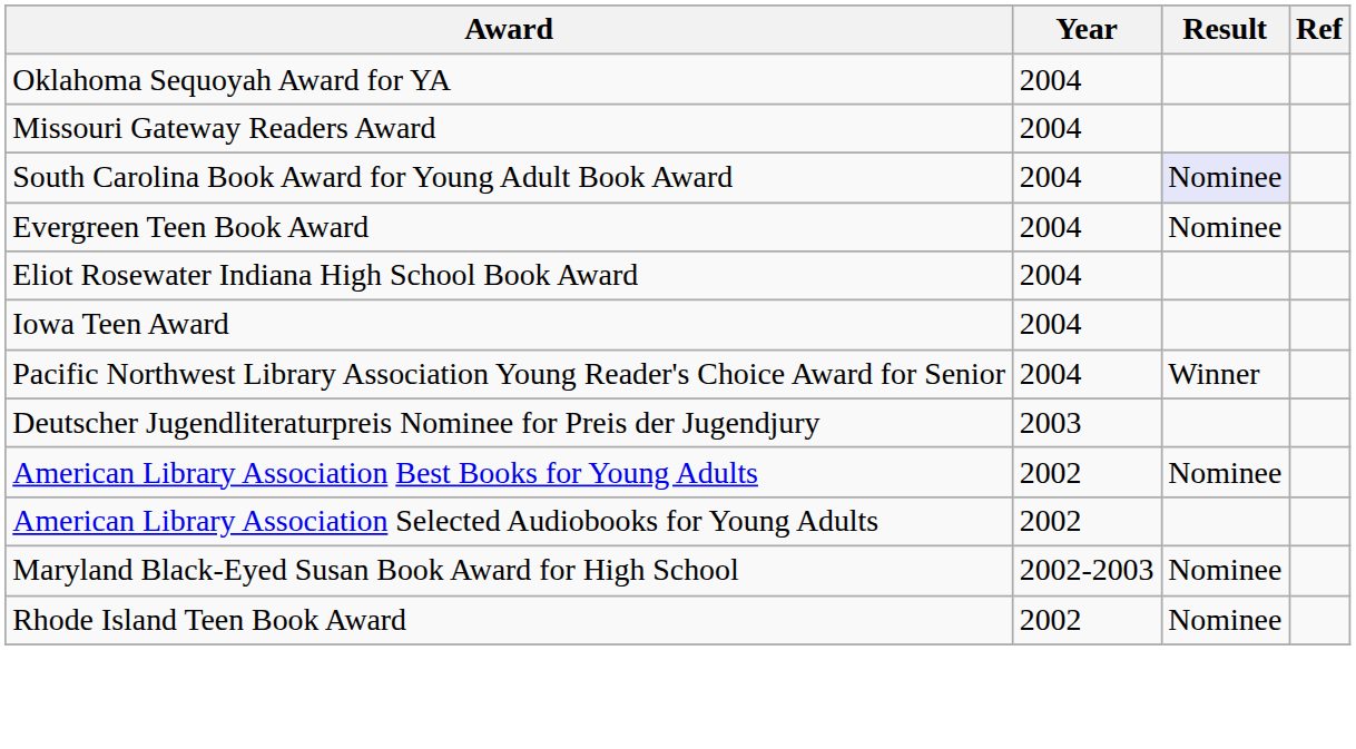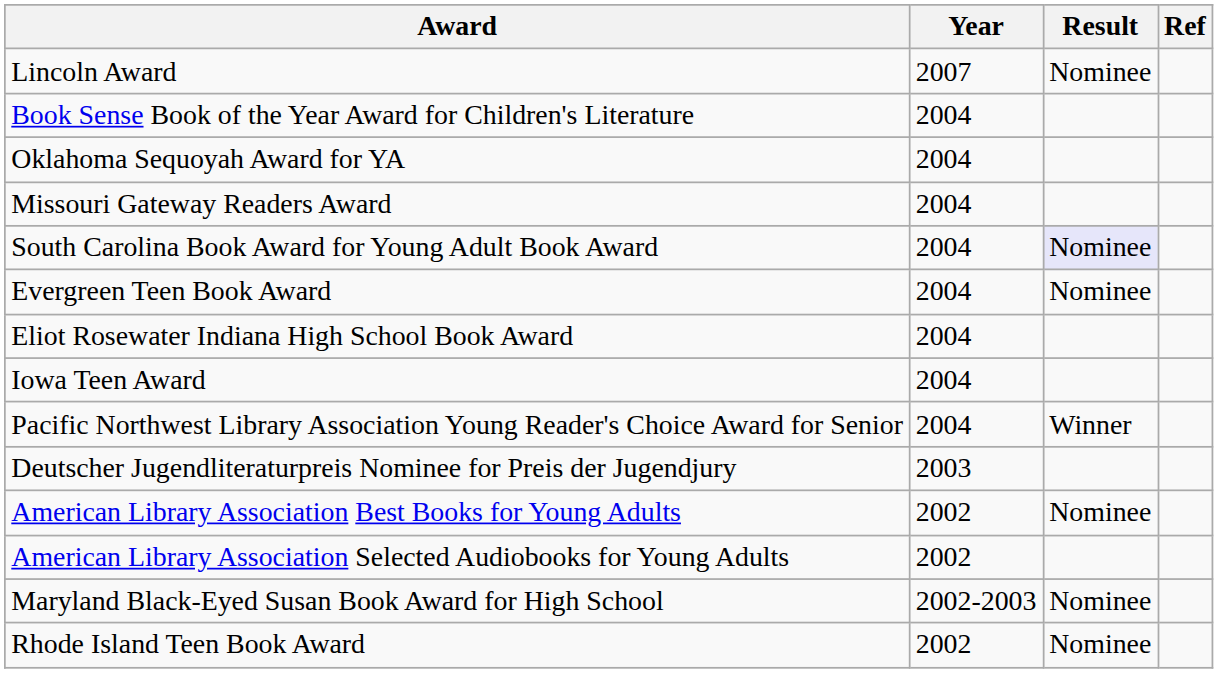 <table class="wikitable">
 <tr>
 <th>Award</th>
 <th>Year</th>
 <th>Result</th>
 <th>Ref</th>
+</tr>
+<tr>
+<td>Lincoln Award</td>
+<td>2007</td>
+<td>Nominee</td>
+<td></td>
+</tr>
+<tr>
+<td><a href='#'>Book Sense</a> Book of the Year Award for Children's Literature</td>
+<td>2004</td>
+<td></td>
+<td></td>
 </tr>
 <tr>
 <td>Oklahoma Sequoyah Award for YA</td>
 <td>2004</td>
 <td></td>
 <td></td>
 </tr>
 <tr>
 <td>Missouri Gateway Readers Award</td>
 <td>2004</td>
 <td></td>
 <td></td>
 </tr>
 <tr>
 <td>South Carolina Book Award for Young Adult Book Award</td>
 <td>2004</td>
 <td style="background: lavender;">Nominee</td>
 <td></td>
 </tr>
 <tr>
 <td>Evergreen Teen Book Award</td>
 <td>2004</td>
 <td>Nominee</td>
 <td></td>
 </tr>
 <tr>
 <td>Eliot Rosewater Indiana High School Book Award</td>
 <td>2004</td>
 <td></td>
 <td></td>
 </tr>
 <tr>
 <td>Iowa Teen Award</td>
 <td>2004</td>
 <td></td>
 <td></td>
 </tr>
 <tr>
 <td>Pacific Northwest Library Association Young Reader's Choice Award for Senior</td>
 <td>2004</td>
 <td>Winner</td>
 <td></td>
 </tr>
 <tr>
 <td>Deutscher Jugendliteraturpreis Nominee for Preis der Jugendjury</td>
 <td>2003</td>
 <td></td>
 <td></td>
 </tr>
 <tr>
 <td><a href='#'>American Library Association</a>  <a href='#'>Best Books for Young Adults</a></td>
 <td>2002</td>
 <td>Nominee</td>
 <td></td>
 </tr>
 <tr>
 <td><a href='#'>American Library Association</a> Selected Audiobooks for Young Adults</td>
 <td>2002</td>
 <td></td>
 <td></td>
 </tr>
 <tr>
 <td>Maryland Black-Eyed Susan Book Award for High School</td>
 <td>2002-2003</td>
 <td>Nominee</td>
 <td></td>
 </tr>
 <tr>
 <td>Rhode Island Teen Book Award</td>
 <td>2002</td>
 <td>Nominee</td>
 <td></td>
 </tr>
 </table>
